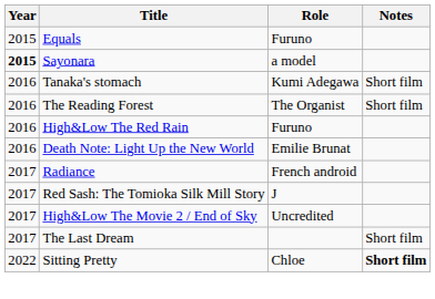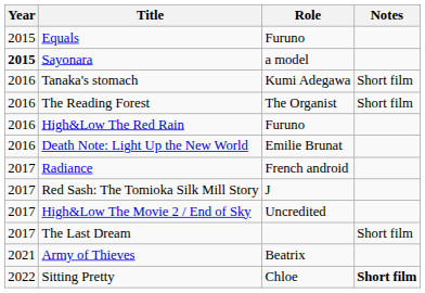 <table class="wikitable sortable">
 <tr>
 <th>Year</th>
 <th>Title</th>
 <th>Role</th>
 <th>Notes</th>
 </tr>
 <tr>
 <td>2015</td>
 <td><a href='#'>Equals</a></td>
 <td>Furuno</td>
 <td></td>
 </tr>
 <tr>
 <td><strong>2015</strong></td>
 <td><a href='#'>Sayonara</a></td>
 <td>a model</td>
 <td></td>
 </tr>
 <tr>
 <td>2016</td>
 <td>Tanaka's stomach</td>
 <td>Kumi Adegawa</td>
 <td>Short film</td>
 </tr>
 <tr>
 <td>2016</td>
 <td>The Reading Forest</td>
 <td>The Organist</td>
 <td>Short film</td>
 </tr>
 <tr>
 <td>2016</td>
 <td><a href='#'>High&Low The Red Rain</a></td>
 <td>Furuno</td>
 <td></td>
 </tr>
 <tr>
 <td>2016</td>
 <td><a href='#'>Death Note: Light Up the New World</a></td>
 <td>Emilie Brunat</td>
 <td></td>
 </tr>
 <tr>
 <td>2017</td>
 <td><a href='#'>Radiance</a></td>
 <td>French android</td>
 <td></td>
 </tr>
 <tr>
 <td>2017</td>
 <td>Red Sash: The Tomioka Silk Mill Story</td>
 <td>J</td>
 <td></td>
 </tr>
 <tr>
 <td>2017</td>
 <td><a href='#'>High&Low The Movie 2 / End of Sky</a></td>
 <td>Uncredited</td>
 <td></td>
 </tr>
 <tr>
 <td>2017</td>
 <td>The Last Dream</td>
 <td></td>
 <td>Short film</td>
 </tr>
 <tr>
+<td>2021</td>
+<td><a href='#'>Army of Thieves</a></td>
+<td>Beatrix</td>
+<td></td>
+</tr>
+<tr>
 <td>2022</td>
 <td>Sitting Pretty</td>
 <td>Chloe</td>
 <td><strong>Short film</strong></td>
 </tr>
 </table>
